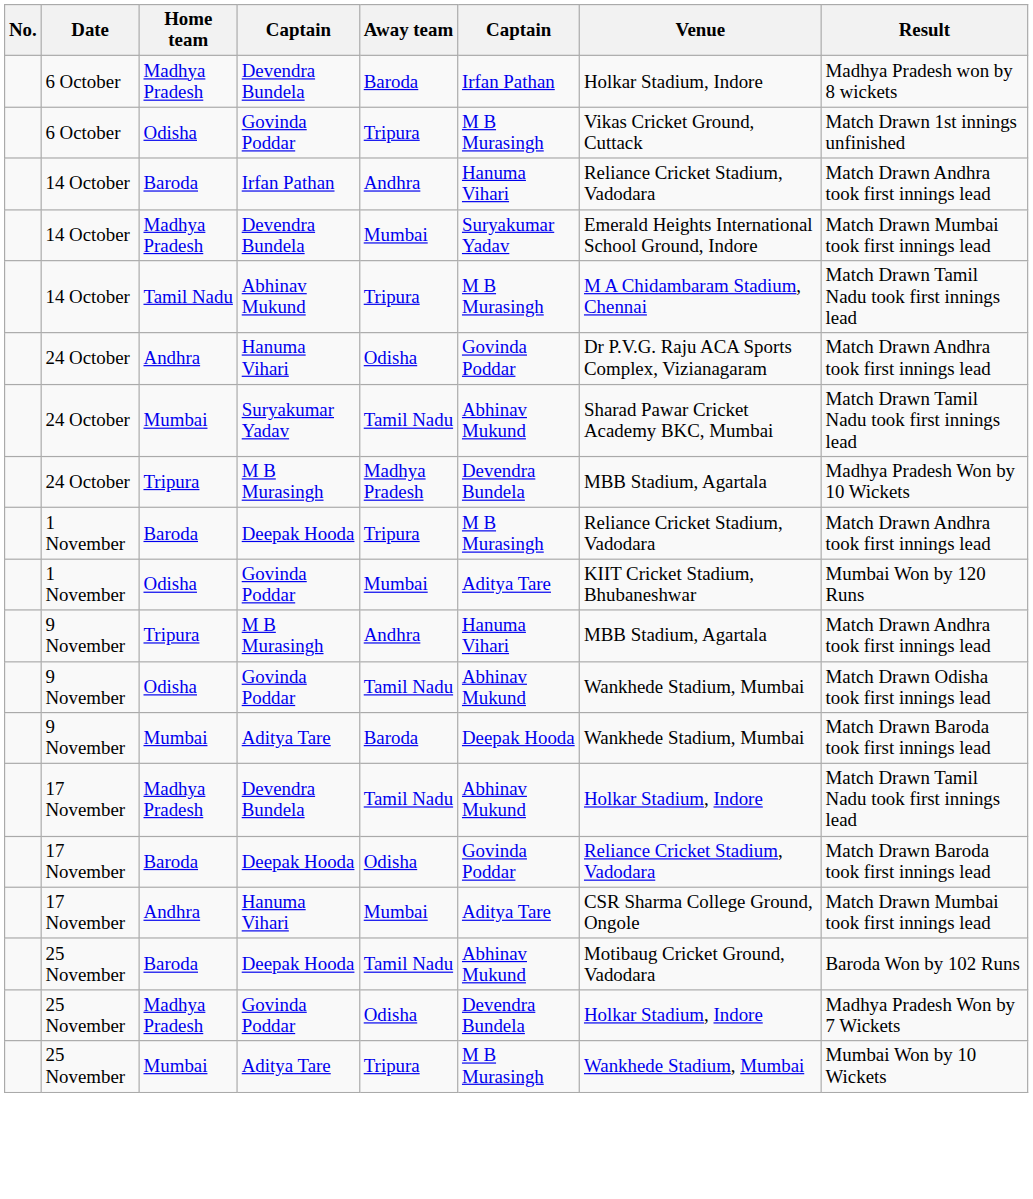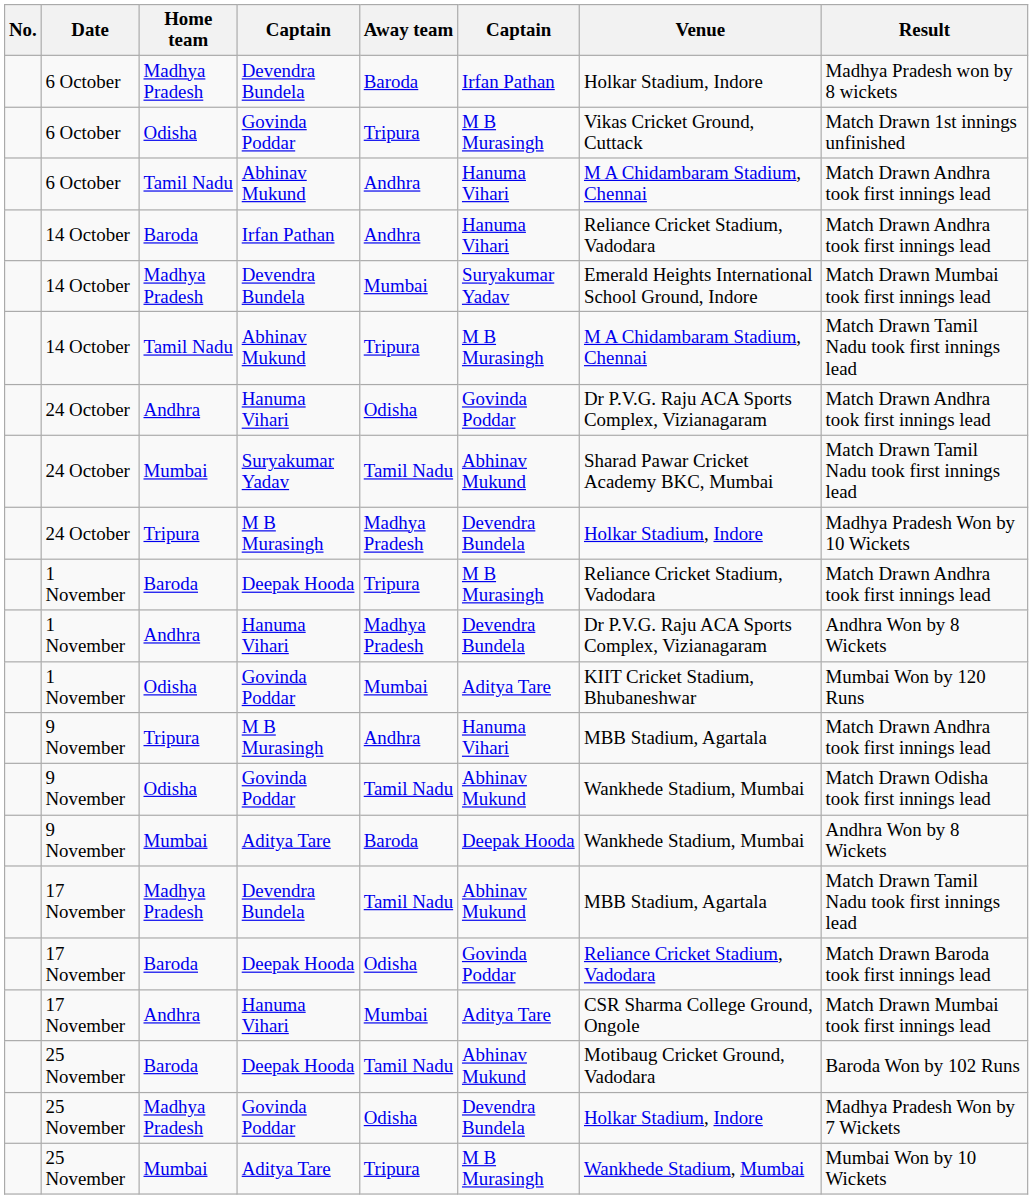 <table class="wikitable collapsible collapsed">
 <tr>
 <th>No.</th>
 <th>Date</th>
 <th>Home team</th>
 <th>Captain</th>
 <th>Away team</th>
 <th>Captain</th>
 <th>Venue</th>
 <th>Result</th>
 </tr>
 <tr>
 <td> </td>
 <td>6 October</td>
 <td><a href='#'>Madhya Pradesh</a></td>
 <td><a href='#'>Devendra Bundela</a></td>
 <td><a href='#'>Baroda</a></td>
 <td><a href='#'>Irfan Pathan</a></td>
 <td>Holkar Stadium, Indore</td>
 <td>Madhya Pradesh won by 8 wickets</td>
 </tr>
 <tr>
 <td> </td>
 <td>6 October</td>
 <td><a href='#'>Odisha</a></td>
 <td><a href='#'>Govinda Poddar</a></td>
 <td><a href='#'>Tripura</a></td>
 <td><a href='#'>M B Murasingh</a></td>
 <td>Vikas Cricket Ground, Cuttack</td>
 <td>Match Drawn 1st innings unfinished</td>
+</tr>
+<tr>
+<td> </td>
+<td>6 October</td>
+<td><a href='#'>Tamil Nadu</a></td>
+<td><a href='#'>Abhinav Mukund</a></td>
+<td><a href='#'>Andhra</a></td>
+<td><a href='#'>Hanuma Vihari</a></td>
+<td><a href='#'>M A Chidambaram Stadium</a>, <a href='#'>Chennai</a></td>
+<td>Match Drawn Andhra took first innings lead</td>
 </tr>
 <tr>
 <td> </td>
 <td>14 October</td>
 <td><a href='#'>Baroda</a></td>
 <td><a href='#'>Irfan Pathan</a></td>
 <td><a href='#'>Andhra</a></td>
 <td><a href='#'>Hanuma Vihari</a></td>
 <td>Reliance Cricket Stadium, Vadodara</td>
 <td>Match Drawn Andhra took first innings lead</td>
 </tr>
 <tr>
 <td> </td>
 <td>14 October</td>
 <td><a href='#'>Madhya Pradesh</a></td>
 <td><a href='#'>Devendra Bundela</a></td>
 <td><a href='#'>Mumbai</a></td>
 <td><a href='#'>Suryakumar Yadav</a></td>
 <td>Emerald Heights International School Ground, Indore</td>
 <td>Match Drawn Mumbai took first innings lead</td>
 </tr>
 <tr>
 <td> </td>
 <td>14 October</td>
 <td><a href='#'>Tamil Nadu</a></td>
 <td><a href='#'>Abhinav Mukund</a></td>
 <td><a href='#'>Tripura</a></td>
 <td><a href='#'>M B Murasingh</a></td>
 <td><a href='#'>M A Chidambaram Stadium</a>, <a href='#'>Chennai</a></td>
 <td>Match Drawn Tamil Nadu took first innings lead</td>
 </tr>
 <tr>
 <td> </td>
 <td>24 October</td>
 <td><a href='#'>Andhra</a></td>
 <td><a href='#'>Hanuma Vihari</a></td>
 <td><a href='#'>Odisha</a></td>
 <td><a href='#'>Govinda Poddar</a></td>
 <td>Dr P.V.G. Raju ACA Sports Complex, Vizianagaram</td>
 <td>Match Drawn Andhra took first innings lead</td>
 </tr>
 <tr>
 <td> </td>
 <td>24 October</td>
 <td><a href='#'>Mumbai</a></td>
 <td><a href='#'>Suryakumar Yadav</a></td>
 <td><a href='#'>Tamil Nadu</a></td>
 <td><a href='#'>Abhinav Mukund</a></td>
 <td>Sharad Pawar Cricket Academy BKC, Mumbai</td>
 <td>Match Drawn Tamil Nadu took first innings lead</td>
 </tr>
 <tr>
 <td> </td>
 <td>24 October</td>
 <td><a href='#'>Tripura</a></td>
 <td><a href='#'>M B Murasingh</a></td>
 <td><a href='#'>Madhya Pradesh</a></td>
 <td><a href='#'>Devendra Bundela</a></td>
-<td>MBB Stadium, Agartala</td>
+<td><a href='#'>Holkar Stadium</a>, <a href='#'>Indore</a></td>
 <td>Madhya Pradesh Won by 10 Wickets</td>
 </tr>
 <tr>
 <td> </td>
 <td>1 November</td>
 <td><a href='#'>Baroda</a></td>
 <td><a href='#'>Deepak Hooda</a></td>
 <td><a href='#'>Tripura</a></td>
 <td><a href='#'>M B Murasingh</a></td>
 <td>Reliance Cricket Stadium, Vadodara</td>
 <td>Match Drawn Andhra took first innings lead</td>
+</tr>
+<tr>
+<td> </td>
+<td>1 November</td>
+<td><a href='#'>Andhra</a></td>
+<td><a href='#'>Hanuma Vihari</a></td>
+<td><a href='#'>Madhya Pradesh</a></td>
+<td><a href='#'>Devendra Bundela</a></td>
+<td>Dr P.V.G. Raju ACA Sports Complex, Vizianagaram</td>
+<td>Andhra Won by 8 Wickets</td>
 </tr>
 <tr>
 <td> </td>
 <td>1 November</td>
 <td><a href='#'>Odisha</a></td>
 <td><a href='#'>Govinda Poddar</a></td>
 <td><a href='#'>Mumbai</a></td>
 <td><a href='#'>Aditya Tare</a></td>
 <td>KIIT Cricket Stadium, Bhubaneshwar</td>
 <td>Mumbai Won by 120 Runs</td>
 </tr>
 <tr>
 <td> </td>
 <td>9 November</td>
 <td><a href='#'>Tripura</a></td>
 <td><a href='#'>M B Murasingh</a></td>
 <td><a href='#'>Andhra</a></td>
 <td><a href='#'>Hanuma Vihari</a></td>
 <td>MBB Stadium, Agartala</td>
 <td>Match Drawn Andhra took first innings lead</td>
 </tr>
 <tr>
 <td> </td>
 <td>9 November</td>
 <td><a href='#'>Odisha</a></td>
 <td><a href='#'>Govinda Poddar</a></td>
 <td><a href='#'>Tamil Nadu</a></td>
 <td><a href='#'>Abhinav Mukund</a></td>
 <td>Wankhede Stadium, Mumbai</td>
 <td>Match Drawn Odisha took first innings lead</td>
 </tr>
 <tr>
 <td> </td>
 <td>9 November</td>
 <td><a href='#'>Mumbai</a></td>
 <td><a href='#'>Aditya Tare</a></td>
 <td><a href='#'>Baroda</a></td>
 <td><a href='#'>Deepak Hooda</a></td>
 <td>Wankhede Stadium, Mumbai</td>
-<td>Match Drawn Baroda took first innings lead</td>
+<td>Andhra Won by 8 Wickets</td>
 </tr>
 <tr>
 <td> </td>
 <td>17 November</td>
 <td><a href='#'>Madhya Pradesh</a></td>
 <td><a href='#'>Devendra Bundela</a></td>
 <td><a href='#'>Tamil Nadu</a></td>
 <td><a href='#'>Abhinav Mukund</a></td>
-<td><a href='#'>Holkar Stadium</a>, <a href='#'>Indore</a></td>
+<td>MBB Stadium, Agartala</td>
 <td>Match Drawn Tamil Nadu took first innings lead</td>
 </tr>
 <tr>
 <td> </td>
 <td>17 November</td>
 <td><a href='#'>Baroda</a></td>
 <td><a href='#'>Deepak Hooda</a></td>
 <td><a href='#'>Odisha</a></td>
 <td><a href='#'>Govinda Poddar</a></td>
 <td><a href='#'>Reliance Cricket Stadium</a>, <a href='#'>Vadodara</a></td>
 <td>Match Drawn Baroda took first innings lead</td>
 </tr>
 <tr>
 <td> </td>
 <td>17 November</td>
 <td><a href='#'>Andhra</a></td>
 <td><a href='#'>Hanuma Vihari</a></td>
 <td><a href='#'>Mumbai</a></td>
 <td><a href='#'>Aditya Tare</a></td>
 <td>CSR Sharma College Ground, Ongole</td>
 <td>Match Drawn Mumbai took first innings lead</td>
 </tr>
 <tr>
 <td> </td>
 <td>25 November</td>
 <td><a href='#'>Baroda</a></td>
 <td><a href='#'>Deepak Hooda</a></td>
 <td><a href='#'>Tamil Nadu</a></td>
 <td><a href='#'>Abhinav Mukund</a></td>
 <td>Motibaug Cricket Ground, Vadodara</td>
 <td>Baroda Won by 102 Runs</td>
 </tr>
 <tr>
 <td> </td>
 <td>25 November</td>
 <td><a href='#'>Madhya Pradesh</a></td>
 <td><a href='#'>Govinda Poddar</a></td>
 <td><a href='#'>Odisha</a></td>
 <td><a href='#'>Devendra Bundela</a></td>
 <td><a href='#'>Holkar Stadium</a>, <a href='#'>Indore</a></td>
 <td>Madhya Pradesh Won by 7 Wickets</td>
 </tr>
 <tr>
 <td> </td>
 <td>25 November</td>
 <td><a href='#'>Mumbai</a></td>
 <td><a href='#'>Aditya Tare</a></td>
 <td><a href='#'>Tripura</a></td>
 <td><a href='#'>M B Murasingh</a></td>
 <td><a href='#'>Wankhede Stadium</a>, <a href='#'>Mumbai</a></td>
 <td>Mumbai Won by 10 Wickets</td>
 </tr>
 </table>
